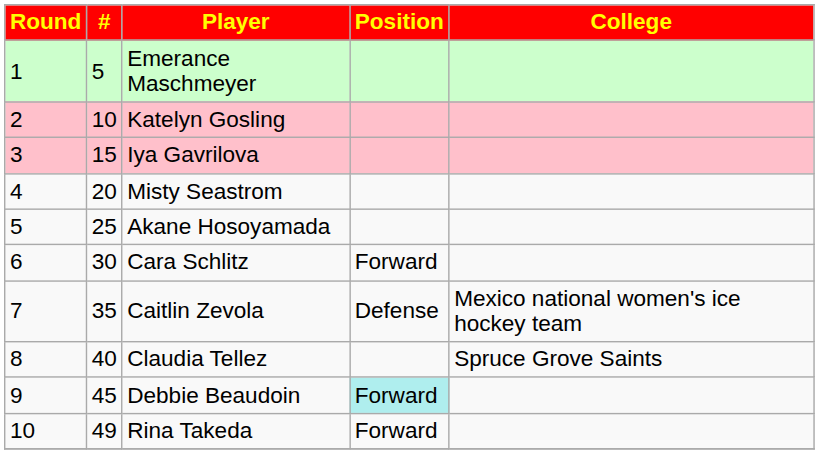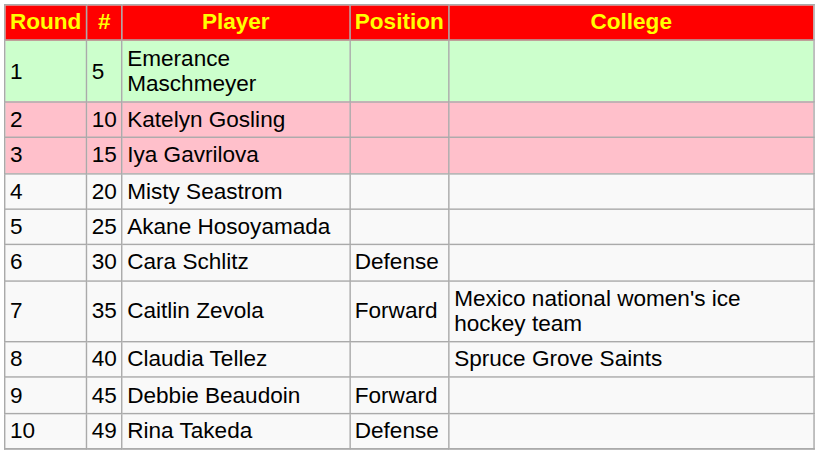 <table class="wikitable" width="65%">
 <tr align="center">
 <th style="background:red;color:yellow;">Round</th>
 <th style="background:red;color:yellow;">#</th>
 <th style="background:red;color:yellow;">Player</th>
 <th style="background:red;color:yellow;">Position</th>
 <th style="background:red;color:yellow;">College</th>
 </tr>
 <tr bgcolor="#CCFFCC">
 <td>1</td>
 <td>5</td>
 <td>Emerance Maschmeyer</td>
 <td></td>
 <td></td>
 </tr>
 <tr bgcolor="pink">
 <td>2</td>
 <td>10</td>
 <td>Katelyn Gosling</td>
 <td></td>
 <td></td>
 </tr>
 <tr bgcolor="pink">
 <td>3</td>
 <td>15</td>
 <td>Iya Gavrilova</td>
 <td></td>
 <td></td>
 </tr>
 <tr>
 <td>4</td>
 <td>20</td>
 <td>Misty Seastrom</td>
 <td></td>
 <td></td>
 </tr>
 <tr>
 <td>5</td>
 <td>25</td>
 <td>Akane Hosoyamada</td>
 <td></td>
 <td></td>
 </tr>
 <tr>
 <td>6</td>
 <td>30</td>
 <td>Cara Schlitz</td>
-<td>Forward</td>
+<td>Defense</td>
 <td></td>
 </tr>
 <tr>
 <td>7</td>
 <td>35</td>
 <td>Caitlin Zevola</td>
-<td>Defense</td>
+<td>Forward</td>
 <td>Mexico national women's ice hockey team</td>
 </tr>
 <tr>
 <td>8</td>
 <td>40</td>
 <td>Claudia Tellez</td>
 <td></td>
 <td>Spruce Grove Saints</td>
 </tr>
 <tr>
 <td>9</td>
 <td>45</td>
 <td>Debbie Beaudoin</td>
-<td style="background: paleturquoise;">Forward</td>
+<td>Forward</td>
 <td></td>
 </tr>
 <tr>
 <td>10</td>
 <td>49</td>
 <td>Rina Takeda</td>
-<td>Forward</td>
+<td>Defense</td>
 <td></td>
 </tr>
 <tr>
 </tr>
 </table>
